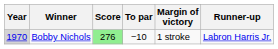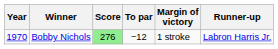 <table class=wikitable style="font-size:95%">
 <tr>
 <th>Year</th>
 <th>Winner</th>
 <th>Score</th>
 <th>To par</th>
 <th>Margin of<br>victory</th>
 <th>Runner-up</th>
 </tr>
 <tr>
-<td style="background: lightgrey;"><a href='#'>1970</a></td>
+<td><a href='#'>1970</a></td>
 <td> <a href='#'>Bobby Nichols</a></td>
 <td align=center style="background: lightgreen;">276</td>
-<td align=center>−10</td>
+<td align=center>−12</td>
 <td>1 stroke</td>
 <td> <a href='#'>Labron Harris Jr.</a></td>
 </tr>
 </table>
